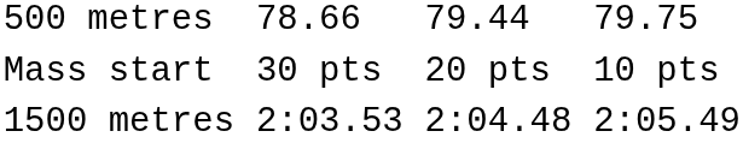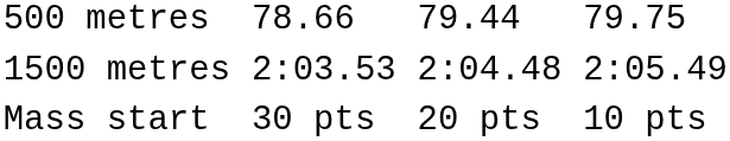 <table>
 <tr>
 <td>500 metres<br></td>
 <td></td>
 <td>78.66</td>
 <td></td>
 <td>79.44</td>
 <td></td>
 <td>79.75</td>
 </tr>
 <tr>
+<td>1500 metres<br></td>
+<td></td>
+<td>2:03.53</td>
+<td></td>
+<td>2:04.48</td>
+<td></td>
+<td>2:05.49</td>
+</tr>
+<tr>
 <td>Mass start<br></td>
 <td></td>
 <td>30 pts</td>
 <td></td>
 <td>20 pts</td>
 <td></td>
 <td>10 pts</td>
 </tr>
-<tr>
-<td>1500 metres<br></td>
-<td></td>
-<td>2:03.53</td>
-<td></td>
-<td>2:04.48</td>
-<td></td>
-<td>2:05.49</td>
-</tr>
 </table>
